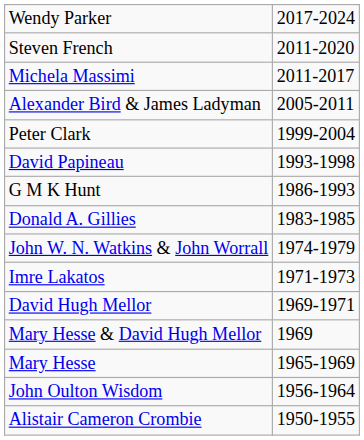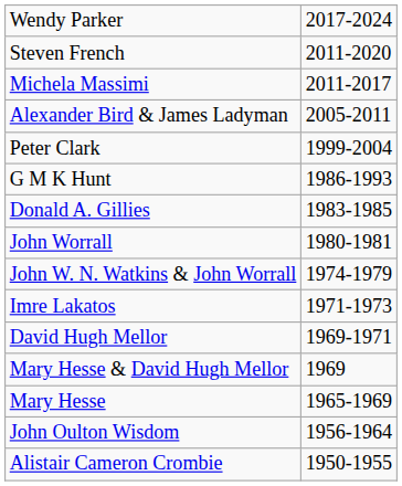 <table class="wikitable">
 <tr>
 <td>Wendy Parker</td>
 <td>2017-2024</td>
 </tr>
 <tr>
 <td>Steven French</td>
 <td>2011-2020</td>
 </tr>
 <tr>
 <td><a href='#'>Michela Massimi</a></td>
 <td>2011-2017</td>
 </tr>
 <tr>
 <td><a href='#'>Alexander Bird</a> & James Ladyman</td>
 <td>2005-2011</td>
 </tr>
 <tr>
 <td>Peter Clark</td>
 <td>1999-2004</td>
 </tr>
 <tr>
-<td><a href='#'>David Papineau</a></td>
-<td>1993-1998</td>
-</tr>
-<tr>
 <td>G M K Hunt</td>
 <td>1986-1993</td>
 </tr>
 <tr>
 <td><a href='#'>Donald A. Gillies</a></td>
 <td>1983-1985</td>
+</tr>
+<tr>
+<td><a href='#'>John Worrall</a></td>
+<td>1980-1981</td>
 </tr>
 <tr>
 <td><a href='#'>John W. N. Watkins</a> & <a href='#'>John Worrall</a></td>
 <td>1974-1979</td>
 </tr>
 <tr>
 <td><a href='#'>Imre Lakatos</a></td>
 <td>1971-1973</td>
 </tr>
 <tr>
 <td><a href='#'>David Hugh Mellor</a></td>
 <td>1969-1971</td>
 </tr>
 <tr>
 <td><a href='#'>Mary Hesse</a> & <a href='#'>David Hugh Mellor</a></td>
 <td>1969</td>
 </tr>
 <tr>
 <td><a href='#'>Mary Hesse</a></td>
 <td>1965-1969</td>
 </tr>
 <tr>
 <td><a href='#'>John Oulton Wisdom</a></td>
 <td>1956-1964</td>
 </tr>
 <tr>
 <td><a href='#'>Alistair Cameron Crombie</a></td>
 <td>1950-1955</td>
 </tr>
 </table>
